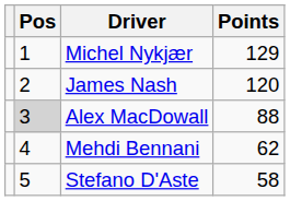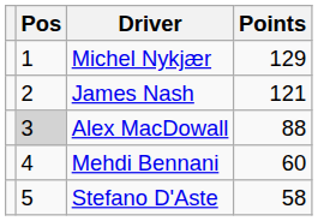 <table class="wikitable" style="font-size: 95%;">
 <tr>
 <th></th>
 <th>Pos</th>
 <th>Driver</th>
 <th>Points</th>
 </tr>
 <tr>
 <td align="left"></td>
 <td>1</td>
 <td> <a href='#'>Michel Nykjær</a></td>
 <td align="right">129</td>
 </tr>
 <tr>
 <td align="left"></td>
 <td>2</td>
 <td> <a href='#'>James Nash</a></td>
-<td align="right">120</td>
+<td align="right">121</td>
 </tr>
 <tr>
 <td align="left"></td>
 <td style="background: lightgrey;">3</td>
 <td> <a href='#'>Alex MacDowall</a></td>
 <td align="right">88</td>
 </tr>
 <tr>
 <td align="left"></td>
 <td>4</td>
 <td> <a href='#'>Mehdi Bennani</a></td>
-<td align="right">62</td>
+<td align="right">60</td>
 </tr>
 <tr>
 <td align="left"></td>
 <td>5</td>
 <td> <a href='#'>Stefano D'Aste</a></td>
 <td align="right">58</td>
 </tr>
 </table>
